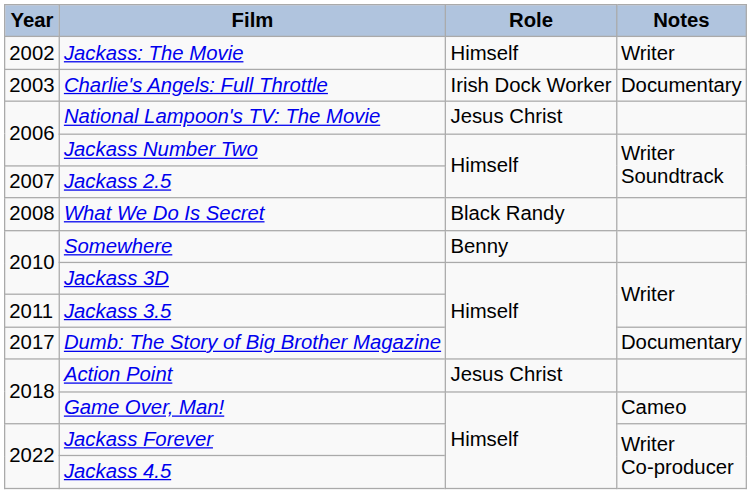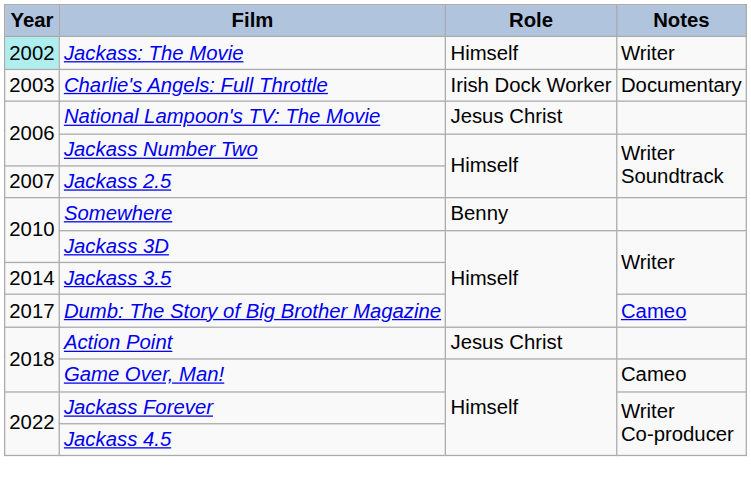 <table class="wikitable">
 <tr align="center">
 <th style="background:#B0C4DE;">Year</th>
 <th style="background:#B0C4DE;">Film</th>
 <th style="background:#B0C4DE;">Role</th>
 <th style="background:#B0C4DE;">Notes</th>
 </tr>
 <tr>
-<td>2002</td>
+<td style="background: paleturquoise;">2002</td>
 <td><em><a href='#'>Jackass: The Movie</a></em></td>
 <td>Himself</td>
 <td>Writer</td>
 </tr>
 <tr>
 <td>2003</td>
 <td><em><a href='#'>Charlie's Angels: Full Throttle</a></em></td>
 <td>Irish Dock Worker</td>
 <td>Documentary</td>
 </tr>
 <tr>
 <td rowspan=2>2006</td>
 <td><em><a href='#'>National Lampoon's TV: The Movie</a></em></td>
 <td>Jesus Christ</td>
 <td></td>
 </tr>
 <tr>
 <td><em><a href='#'>Jackass Number Two</a></em></td>
 <td rowspan=2>Himself</td>
 <td rowspan=2>Writer<br>Soundtrack</td>
 </tr>
 <tr>
 <td>2007</td>
 <td><em><a href='#'>Jackass 2.5</a></em></td>
 </tr>
 <tr>
-<td>2008</td>
-<td><em><a href='#'>What We Do Is Secret</a></em></td>
-<td>Black Randy</td>
-<td></td>
-</tr>
-<tr>
 <td rowspan=2>2010</td>
 <td><em><a href='#'>Somewhere</a></em></td>
 <td>Benny</td>
 <td></td>
 </tr>
 <tr>
 <td><em><a href='#'>Jackass 3D</a></em></td>
 <td rowspan=3>Himself</td>
 <td rowspan=2>Writer</td>
 </tr>
 <tr>
-<td>2011</td>
+<td>2014</td>
 <td><em><a href='#'>Jackass 3.5</a></em></td>
 </tr>
 <tr>
 <td>2017</td>
 <td><em><a href='#'>Dumb: The Story of Big Brother Magazine</a></em></td>
-<td>Documentary</td>
+<td><a href='#'>Cameo</a></td>
 </tr>
 <tr>
 <td rowspan=2>2018</td>
 <td><em><a href='#'>Action Point</a></em></td>
 <td>Jesus Christ</td>
 <td></td>
 </tr>
 <tr>
 <td><em><a href='#'>Game Over, Man!</a></em></td>
 <td rowspan=3>Himself</td>
 <td>Cameo</td>
 </tr>
 <tr>
 <td rowspan=2>2022</td>
 <td><em><a href='#'>Jackass Forever</a></em></td>
 <td rowspan=2>Writer<br>Co-producer</td>
 </tr>
 <tr>
 <td><em><a href='#'>Jackass 4.5</a></em></td>
 </tr>
 </table>
